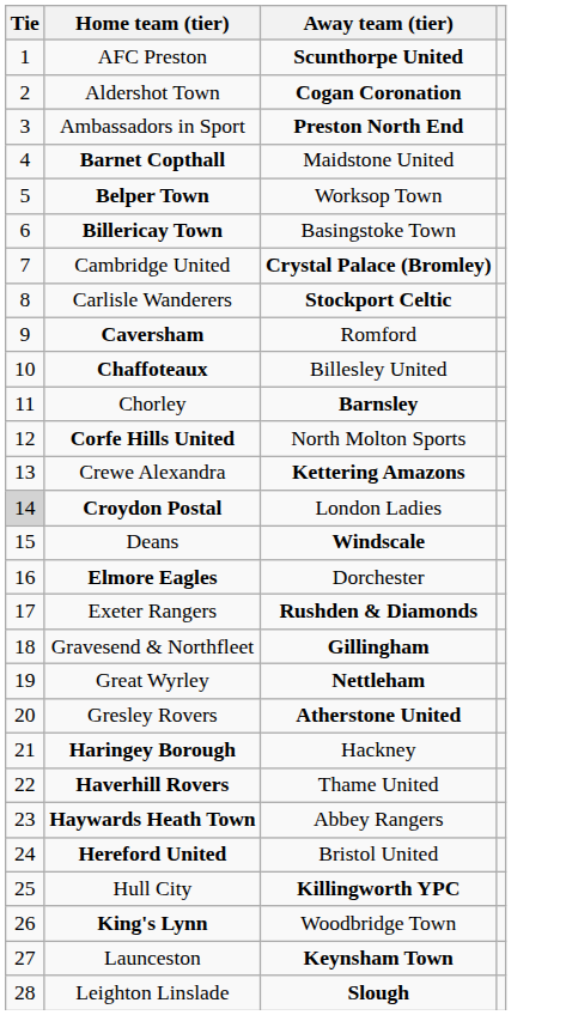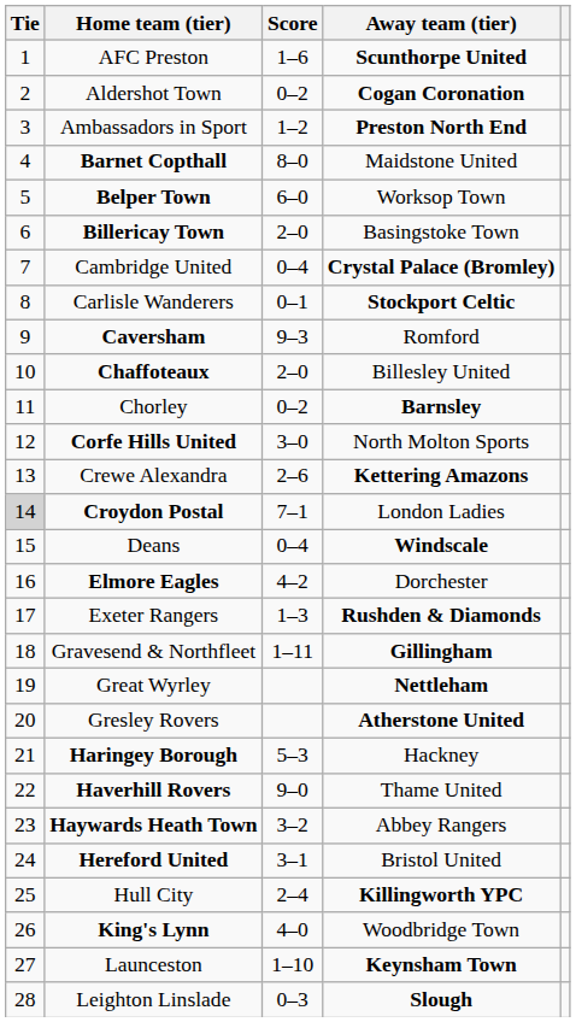 <table class="wikitable" style="text-align:center; font-size:85%">
 <tr>
 <th>Tie</th>
 <th>Home team (tier)</th>
+<th>Score</th>
 <th>Away team (tier)</th>
 <th></th>
 </tr>
 <tr>
 <td align="center">1</td>
 <td>AFC Preston</td>
+<td align="center">1–6</td>
 <td><strong>Scunthorpe United</strong></td>
 <td></td>
 </tr>
 <tr>
 <td align="center">2</td>
 <td>Aldershot Town</td>
+<td align="center">0–2</td>
 <td><strong>Cogan Coronation</strong></td>
 <td></td>
 </tr>
 <tr>
 <td align="center">3</td>
 <td>Ambassadors in Sport</td>
+<td align="center">1–2</td>
 <td><strong>Preston North End</strong></td>
 <td></td>
 </tr>
 <tr>
 <td align="center">4</td>
 <td><strong>Barnet Copthall</strong></td>
+<td align="center">8–0</td>
 <td>Maidstone United</td>
 <td></td>
 </tr>
 <tr>
 <td align="center">5</td>
 <td><strong>Belper Town</strong></td>
+<td align="center">6–0</td>
 <td>Worksop Town</td>
 <td></td>
 </tr>
 <tr>
 <td align="center">6</td>
 <td><strong>Billericay Town</strong></td>
+<td align="center">2–0</td>
 <td>Basingstoke Town</td>
 <td></td>
 </tr>
 <tr>
 <td align="center">7</td>
 <td>Cambridge United</td>
+<td align="center">0–4</td>
 <td><strong>Crystal Palace (Bromley)</strong></td>
 <td></td>
 </tr>
 <tr>
 <td align="center">8</td>
 <td>Carlisle Wanderers</td>
+<td align="center">0–1</td>
 <td><strong>Stockport Celtic</strong></td>
 <td></td>
 </tr>
 <tr>
 <td align="center">9</td>
 <td><strong>Caversham</strong></td>
+<td align="center">9–3</td>
 <td>Romford</td>
 <td></td>
 </tr>
 <tr>
 <td align="center">10</td>
 <td><strong>Chaffoteaux</strong></td>
+<td align="center">2–0</td>
 <td>Billesley United</td>
 <td></td>
 </tr>
 <tr>
 <td align="center">11</td>
 <td>Chorley</td>
+<td align="center">0–2</td>
 <td><strong>Barnsley</strong></td>
 <td></td>
 </tr>
 <tr>
 <td align="center">12</td>
 <td><strong>Corfe Hills United</strong></td>
+<td align="center">3–0</td>
 <td>North Molton Sports</td>
 <td></td>
 </tr>
 <tr>
 <td align="center">13</td>
 <td>Crewe Alexandra</td>
+<td align="center">2–6</td>
 <td><strong>Kettering Amazons</strong></td>
 <td></td>
 </tr>
 <tr>
 <td align="center" style="background: lightgrey;">14</td>
 <td><strong>Croydon Postal</strong></td>
+<td align="center">7–1</td>
 <td>London Ladies</td>
 <td></td>
 </tr>
 <tr>
 <td align="center">15</td>
 <td>Deans</td>
+<td align="center">0–4</td>
 <td><strong>Windscale</strong></td>
 <td></td>
 </tr>
 <tr>
 <td align="center">16</td>
 <td><strong>Elmore Eagles</strong></td>
+<td align="center">4–2</td>
 <td>Dorchester</td>
 <td></td>
 </tr>
 <tr>
 <td align="center">17</td>
 <td>Exeter Rangers</td>
+<td align="center">1–3</td>
 <td><strong>Rushden & Diamonds</strong></td>
 <td></td>
 </tr>
 <tr>
 <td align="center">18</td>
 <td>Gravesend & Northfleet</td>
+<td align="center">1–11</td>
 <td><strong>Gillingham</strong></td>
 <td></td>
 </tr>
 <tr>
 <td align="center">19</td>
 <td>Great Wyrley</td>
+<td align="center"></td>
 <td><strong>Nettleham</strong></td>
 <td></td>
 </tr>
 <tr>
 <td align="center">20</td>
 <td>Gresley Rovers</td>
+<td align="center"></td>
 <td><strong>Atherstone United</strong></td>
 <td></td>
 </tr>
 <tr>
 <td align="center">21</td>
 <td><strong>Haringey Borough</strong></td>
+<td align="center">5–3</td>
 <td>Hackney</td>
 <td></td>
 </tr>
 <tr>
 <td align="center">22</td>
 <td><strong>Haverhill Rovers</strong></td>
+<td align="center">9–0</td>
 <td>Thame United</td>
 <td></td>
 </tr>
 <tr>
 <td align="center">23</td>
 <td><strong>Haywards Heath Town</strong></td>
+<td align="center">3–2</td>
 <td>Abbey Rangers</td>
 <td></td>
 </tr>
 <tr>
 <td align="center">24</td>
 <td><strong>Hereford United</strong></td>
+<td align="center">3–1</td>
 <td>Bristol United</td>
 <td></td>
 </tr>
 <tr>
 <td align="center">25</td>
 <td>Hull City</td>
+<td align="center">2–4</td>
 <td><strong>Killingworth YPC</strong></td>
 <td></td>
 </tr>
 <tr>
 <td align="center">26</td>
 <td><strong>King's Lynn</strong></td>
+<td align="center">4–0</td>
 <td>Woodbridge Town</td>
 <td></td>
 </tr>
 <tr>
 <td align="center">27</td>
 <td>Launceston</td>
+<td align="center">1–10</td>
 <td><strong>Keynsham Town</strong></td>
 <td></td>
 </tr>
 <tr>
 <td align="center">28</td>
 <td>Leighton Linslade</td>
+<td align="center">0–3</td>
 <td><strong>Slough</strong></td>
 <td></td>
 </tr>
 </table>
